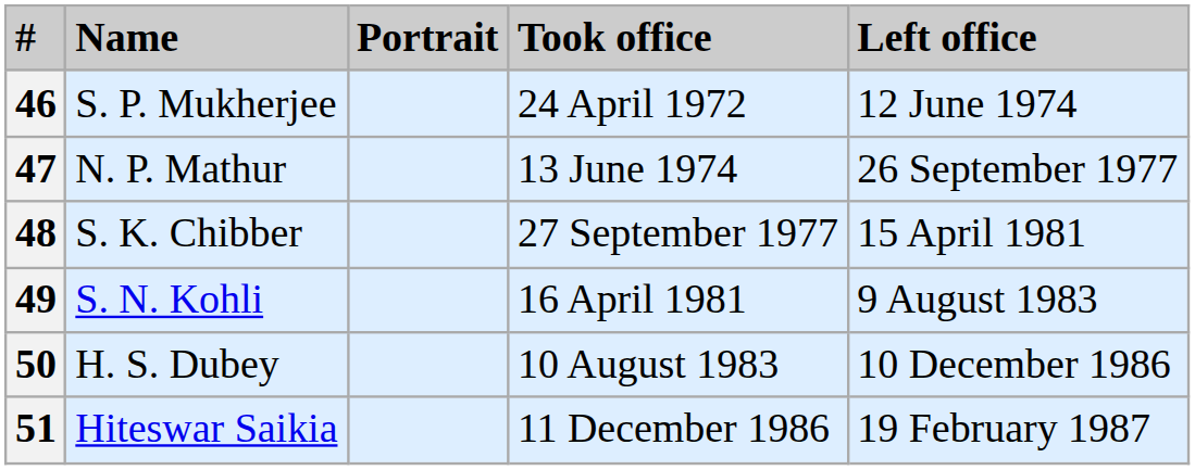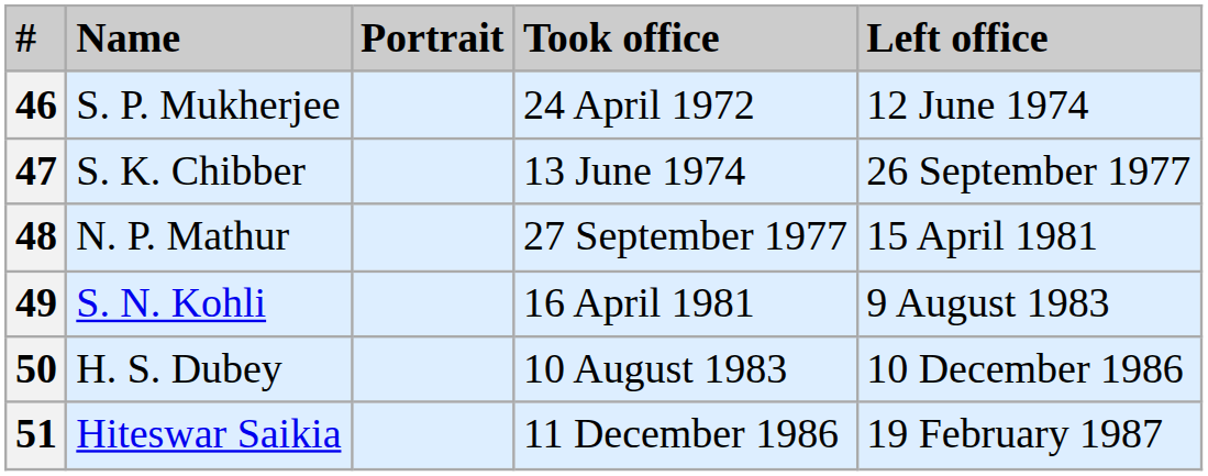 <table class="wikitable sortable">
 <tr>
 <td bgcolor=#cccccc><strong>#</strong></td>
 <td bgcolor=#cccccc><strong>Name</strong></td>
 <td bgcolor=#cccccc><strong>Portrait</strong></td>
 <td bgcolor="#cccccc"><strong>Took office</strong></td>
 <td bgcolor=#cccccc><strong>Left office</strong></td>
 </tr>
 <tr>
 <th bgcolor="#DDEEFF">46</th>
 <td bgcolor="#DDEEFF">S. P. Mukherjee</td>
 <td bgcolor=#DDEEFF></td>
 <td bgcolor="#DDEEFF">24 April 1972</td>
 <td bgcolor=#DDEEFF>12 June 1974</td>
 </tr>
 <tr>
 <th bgcolor="#DDEEFF">47</th>
-<td bgcolor="#DDEEFF">N. P. Mathur</td>
+<td bgcolor="#DDEEFF">S. K. Chibber</td>
 <td bgcolor=#DDEEFF></td>
 <td bgcolor="#DDEEFF">13 June 1974</td>
 <td bgcolor=#DDEEFF>26 September 1977</td>
 </tr>
 <tr>
 <th bgcolor="#DDEEFF">48</th>
-<td bgcolor="#DDEEFF">S. K. Chibber</td>
+<td bgcolor="#DDEEFF">N. P. Mathur</td>
 <td bgcolor=#DDEEFF></td>
 <td bgcolor="#DDEEFF">27 September 1977</td>
 <td bgcolor=#DDEEFF>15 April 1981</td>
 </tr>
 <tr>
 <th bgcolor="#DDEEFF">49</th>
 <td bgcolor=#DDEEFF><a href='#'>S. N. Kohli</a></td>
 <td bgcolor=#DDEEFF></td>
 <td bgcolor="#DDEEFF">16 April 1981</td>
 <td bgcolor=#DDEEFF>9 August 1983</td>
 </tr>
 <tr>
 <th bgcolor="#DDEEFF">50</th>
 <td bgcolor="#DDEEFF">H. S. Dubey</td>
 <td bgcolor=#DDEEFF></td>
 <td bgcolor="#DDEEFF">10 August 1983</td>
 <td bgcolor=#DDEEFF>10 December 1986</td>
 </tr>
 <tr>
 <th bgcolor="#DDEEFF">51</th>
 <td bgcolor=#DDEEFF><a href='#'>Hiteswar Saikia</a></td>
 <td bgcolor=#DDEEFF></td>
 <td bgcolor="#DDEEFF">11 December 1986</td>
 <td bgcolor=#DDEEFF>19 February 1987</td>
 </tr>
 </table>
